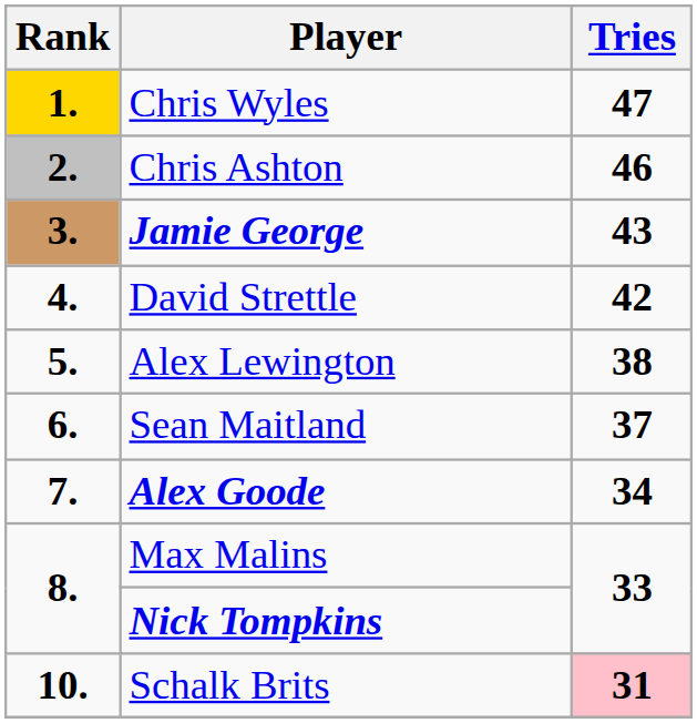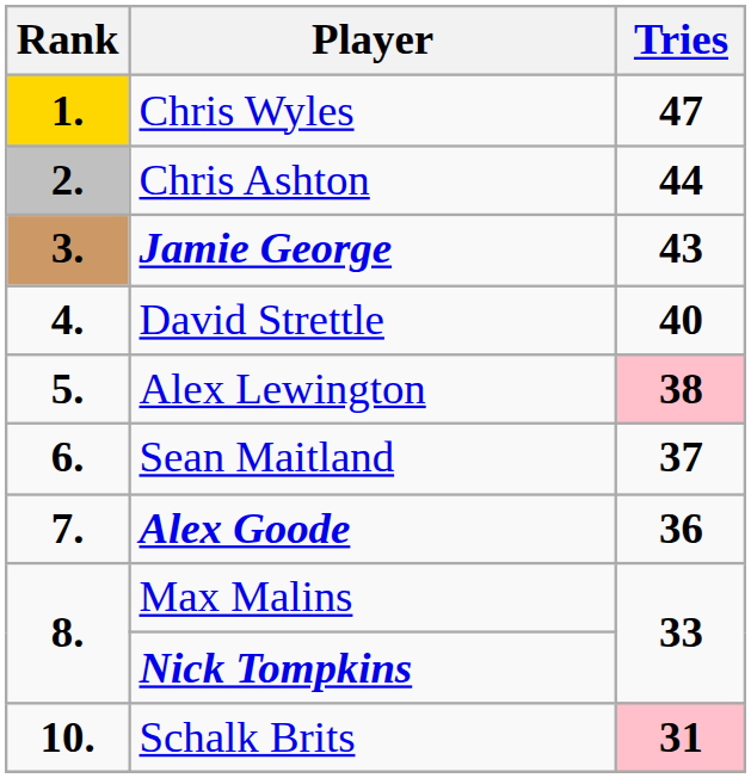 <table class="wikitable sticky-header">
 <tr>
 <th width=35>Rank</th>
 <th width=170>Player</th>
 <th width=40><a href='#'>Tries</a></th>
 </tr>
 <tr>
 <td align=center bgcolor=Gold><strong>1.</strong></td>
 <td> <a href='#'>Chris Wyles</a></td>
 <td align=center><strong>47</strong></td>
 </tr>
 <tr>
 <td align=center bgcolor=Silver><strong>2.</strong></td>
 <td> <a href='#'>Chris Ashton</a></td>
-<td align=center><strong>46</strong></td>
+<td align=center><strong>44</strong></td>
 </tr>
 <tr>
 <td align=center bgcolor=#cc9966><strong>3.</strong></td>
 <td> <strong><em><a href='#'>Jamie George</a></em></strong></td>
 <td align=center><strong>43</strong></td>
 </tr>
 <tr>
 <td align=center><strong>4.</strong></td>
 <td> <a href='#'>David Strettle</a></td>
-<td align=center><strong>42</strong></td>
+<td align=center><strong>40</strong></td>
 </tr>
 <tr>
 <td align=center><strong>5.</strong></td>
 <td> <a href='#'>Alex Lewington</a></td>
-<td align=center><strong>38</strong></td>
+<td align=center style="background: pink;"><strong>38</strong></td>
 </tr>
 <tr>
 <td align=center><strong>6.</strong></td>
 <td> <a href='#'>Sean Maitland</a></td>
 <td align=center><strong>37</strong></td>
 </tr>
 <tr>
 <td align=center><strong>7.</strong></td>
 <td> <strong><em><a href='#'>Alex Goode</a></em></strong></td>
-<td align=center><strong>34</strong></td>
+<td align=center><strong>36</strong></td>
 </tr>
 <tr>
 <td rowspan=2 align=center><strong>8.</strong></td>
 <td> <a href='#'>Max Malins</a></td>
 <td rowspan=2 align=center><strong>33</strong></td>
 </tr>
 <tr>
 <td> <strong><em><a href='#'>Nick Tompkins</a></em></strong></td>
 </tr>
 <tr>
 <td align=center><strong>10.</strong></td>
 <td> <a href='#'>Schalk Brits</a></td>
 <td align=center style="background: pink;"><strong>31</strong></td>
 </tr>
 <tr>
 </tr>
 </table>
